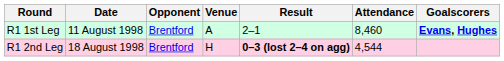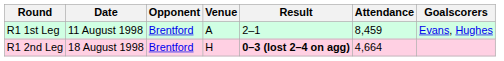 <table class="wikitable">
 <tr>
 <th>Round</th>
 <th>Date</th>
 <th>Opponent</th>
 <th>Venue</th>
 <th>Result</th>
 <th>Attendance</th>
 <th>Goalscorers</th>
 </tr>
 <tr style="background-color: #d0ffe3;">
 <td>R1 1st Leg</td>
 <td>11 August 1998</td>
 <td><a href='#'>Brentford</a></td>
 <td>A</td>
 <td>2–1</td>
-<td>8,460</td>
-<td><strong><a href='#'>Evans</a>, <a href='#'>Hughes</a></strong></td>
+<td>8,459</td>
+<td><a href='#'>Evans</a>, <a href='#'>Hughes</a></td>
 </tr>
 <tr style="background-color: #ffd0e3;">
 <td>R1 2nd Leg</td>
 <td>18 August 1998</td>
 <td><a href='#'>Brentford</a></td>
 <td>H</td>
 <td><strong>0–3 (lost 2–4 on agg)</strong></td>
-<td>4,544</td>
+<td>4,664</td>
 <td></td>
 </tr>
 </table>
